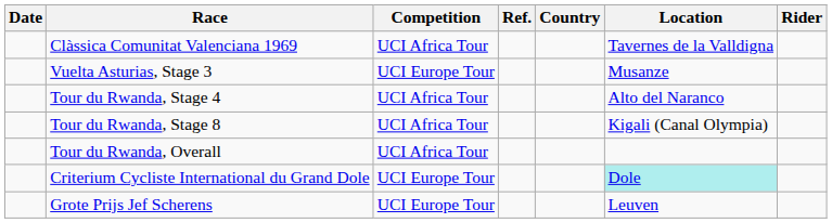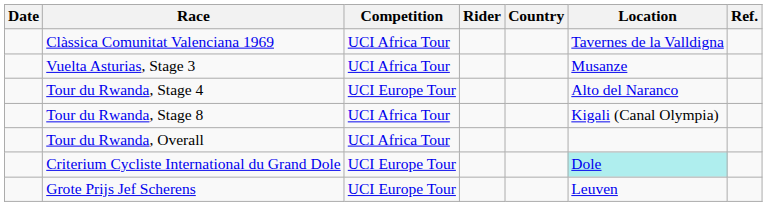 <table class="wikitable sortable">
 <tr>
 <th>Date</th>
 <th>Race</th>
 <th>Competition</th>
-<th class="unsortable">Ref.</th>
+<th>Rider</th>
 <th>Country</th>
 <th>Location</th>
-<th>Rider</th>
+<th class="unsortable">Ref.</th>
 </tr>
 <tr>
 <td></td>
 <td><a href='#'>Clàssica Comunitat Valenciana 1969</a></td>
 <td><a href='#'>UCI Africa Tour</a></td>
-<td align="center"></td>
+<td></td>
 <td></td>
 <td><a href='#'>Tavernes de la Valldigna</a></td>
-<td></td>
+<td align="center"></td>
 </tr>
 <tr>
 <td></td>
 <td><a href='#'>Vuelta Asturias</a>, Stage 3</td>
-<td><a href='#'>UCI Europe Tour</a></td>
-<td align="center"></td>
+<td><a href='#'>UCI Africa Tour</a></td>
+<td></td>
 <td></td>
 <td><a href='#'>Musanze</a></td>
-<td></td>
+<td align="center"></td>
 </tr>
 <tr>
 <td></td>
 <td><a href='#'>Tour du Rwanda</a>, Stage 4</td>
-<td><a href='#'>UCI Africa Tour</a></td>
-<td align="center"></td>
+<td><a href='#'>UCI Europe Tour</a></td>
+<td></td>
 <td></td>
 <td><a href='#'>Alto del Naranco</a></td>
-<td></td>
+<td align="center"></td>
 </tr>
 <tr>
 <td></td>
 <td><a href='#'>Tour du Rwanda</a>, Stage 8</td>
 <td><a href='#'>UCI Africa Tour</a></td>
-<td align="center"></td>
+<td></td>
 <td></td>
 <td><a href='#'>Kigali</a> (Canal Olympia)</td>
-<td></td>
+<td align="center"></td>
 </tr>
 <tr>
 <td></td>
 <td><a href='#'>Tour du Rwanda</a>, Overall</td>
 <td><a href='#'>UCI Africa Tour</a></td>
-<td align="center"></td>
 <td></td>
 <td></td>
 <td></td>
+<td align="center"></td>
 </tr>
 <tr>
 <td></td>
 <td><a href='#'>Criterium Cycliste International du Grand Dole</a></td>
 <td><a href='#'>UCI Europe Tour</a></td>
-<td align="center"></td>
+<td></td>
 <td></td>
 <td style="background: paleturquoise;"><a href='#'>Dole</a></td>
-<td></td>
+<td align="center"></td>
 </tr>
 <tr>
 <td></td>
 <td><a href='#'>Grote Prijs Jef Scherens</a></td>
 <td><a href='#'>UCI Europe Tour</a></td>
-<td align="center"></td>
+<td></td>
 <td></td>
 <td><a href='#'>Leuven</a></td>
-<td></td>
+<td align="center"></td>
 </tr>
 </table>
